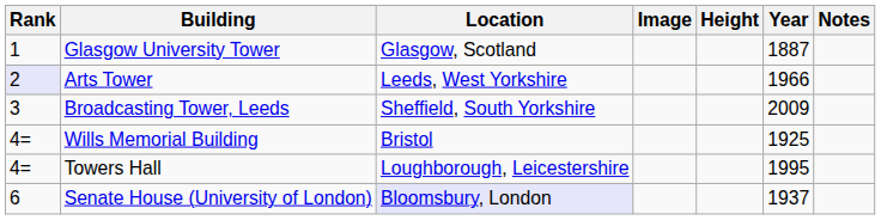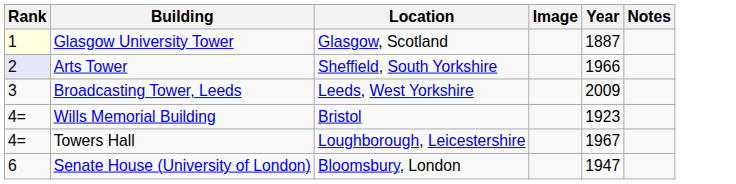 <table class="wikitable sortable">
 <tr>
 <th>Rank<br></th>
 <th>Building<br></th>
 <th>Location<br></th>
 <th class="unsortable">Image</th>
-<th>Height<br></th>
 <th>Year<br></th>
 <th class="unsortable">Notes</th>
 </tr>
 <tr>
-<td>1</td>
+<td style="background: lightyellow;">1</td>
 <td><a href='#'>Glasgow University Tower</a></td>
 <td><a href='#'>Glasgow</a>, Scotland</td>
-<td></td>
 <td></td>
 <td>1887</td>
 <td></td>
 </tr>
 <tr>
 <td style="background: lavender;">2</td>
 <td><a href='#'>Arts Tower</a></td>
-<td><a href='#'>Leeds</a>, <a href='#'>West Yorkshire</a></td>
-<td></td>
+<td><a href='#'>Sheffield</a>, <a href='#'>South Yorkshire</a></td>
 <td></td>
 <td>1966</td>
 <td></td>
 </tr>
 <tr>
 <td>3</td>
 <td><a href='#'>Broadcasting Tower, Leeds</a></td>
-<td><a href='#'>Sheffield</a>, <a href='#'>South Yorkshire</a></td>
-<td></td>
+<td><a href='#'>Leeds</a>, <a href='#'>West Yorkshire</a></td>
 <td></td>
 <td>2009</td>
 <td></td>
 </tr>
 <tr>
 <td>4=</td>
 <td><a href='#'>Wills Memorial Building</a></td>
 <td><a href='#'>Bristol</a></td>
 <td></td>
-<td></td>
-<td>1925</td>
+<td>1923</td>
 <td></td>
 </tr>
 <tr>
 <td>4=</td>
 <td>Towers Hall</td>
 <td><a href='#'>Loughborough</a>, <a href='#'>Leicestershire</a></td>
 <td></td>
-<td></td>
-<td>1995</td>
+<td>1967</td>
 <td></td>
 </tr>
 <tr>
 <td>6</td>
 <td><a href='#'>Senate House (University of London)</a></td>
-<td style="background: lavender;"><a href='#'>Bloomsbury</a>, London</td>
+<td><a href='#'>Bloomsbury</a>, London</td>
 <td></td>
-<td></td>
-<td>1937</td>
+<td>1947</td>
 <td></td>
 </tr>
 </table>
